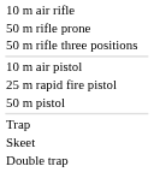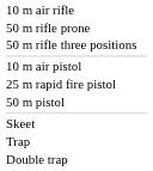 <table>
 <tr>
 <td>10 m air rifle <br></td>
 <td></td>
 <td></td>
 <td></td>
 </tr>
 <tr>
 <td>50 m rifle prone <br></td>
 <td></td>
 <td></td>
 <td></td>
 </tr>
 <tr>
 <td nowrap>50 m rifle three positions <br></td>
 <td></td>
 <td></td>
 <td nowrap></td>
 </tr>
 <tr bgcolor=#dddddd>
 <td colspan=4></td>
 </tr>
 <tr>
 <td>10 m air pistol <br></td>
 <td></td>
 <td></td>
 <td nowrap></td>
 </tr>
 <tr>
 <td>25 m rapid fire pistol <br></td>
 <td></td>
 <td></td>
 <td></td>
 </tr>
 <tr>
 <td>50 m pistol <br></td>
 <td></td>
 <td></td>
 <td></td>
 </tr>
 <tr bgcolor=#dddddd>
 <td colspan=4></td>
 </tr>
 <tr>
-<td>Trap <br></td>
-<td nowrap></td>
+<td>Skeet <br></td>
+<td></td>
 <td></td>
 <td></td>
 </tr>
 <tr>
-<td>Skeet <br></td>
-<td></td>
+<td>Trap <br></td>
+<td nowrap></td>
 <td></td>
 <td></td>
 </tr>
 <tr>
 <td>Double trap <br></td>
 <td></td>
 <td nowrap></td>
 <td></td>
 </tr>
 </table>
